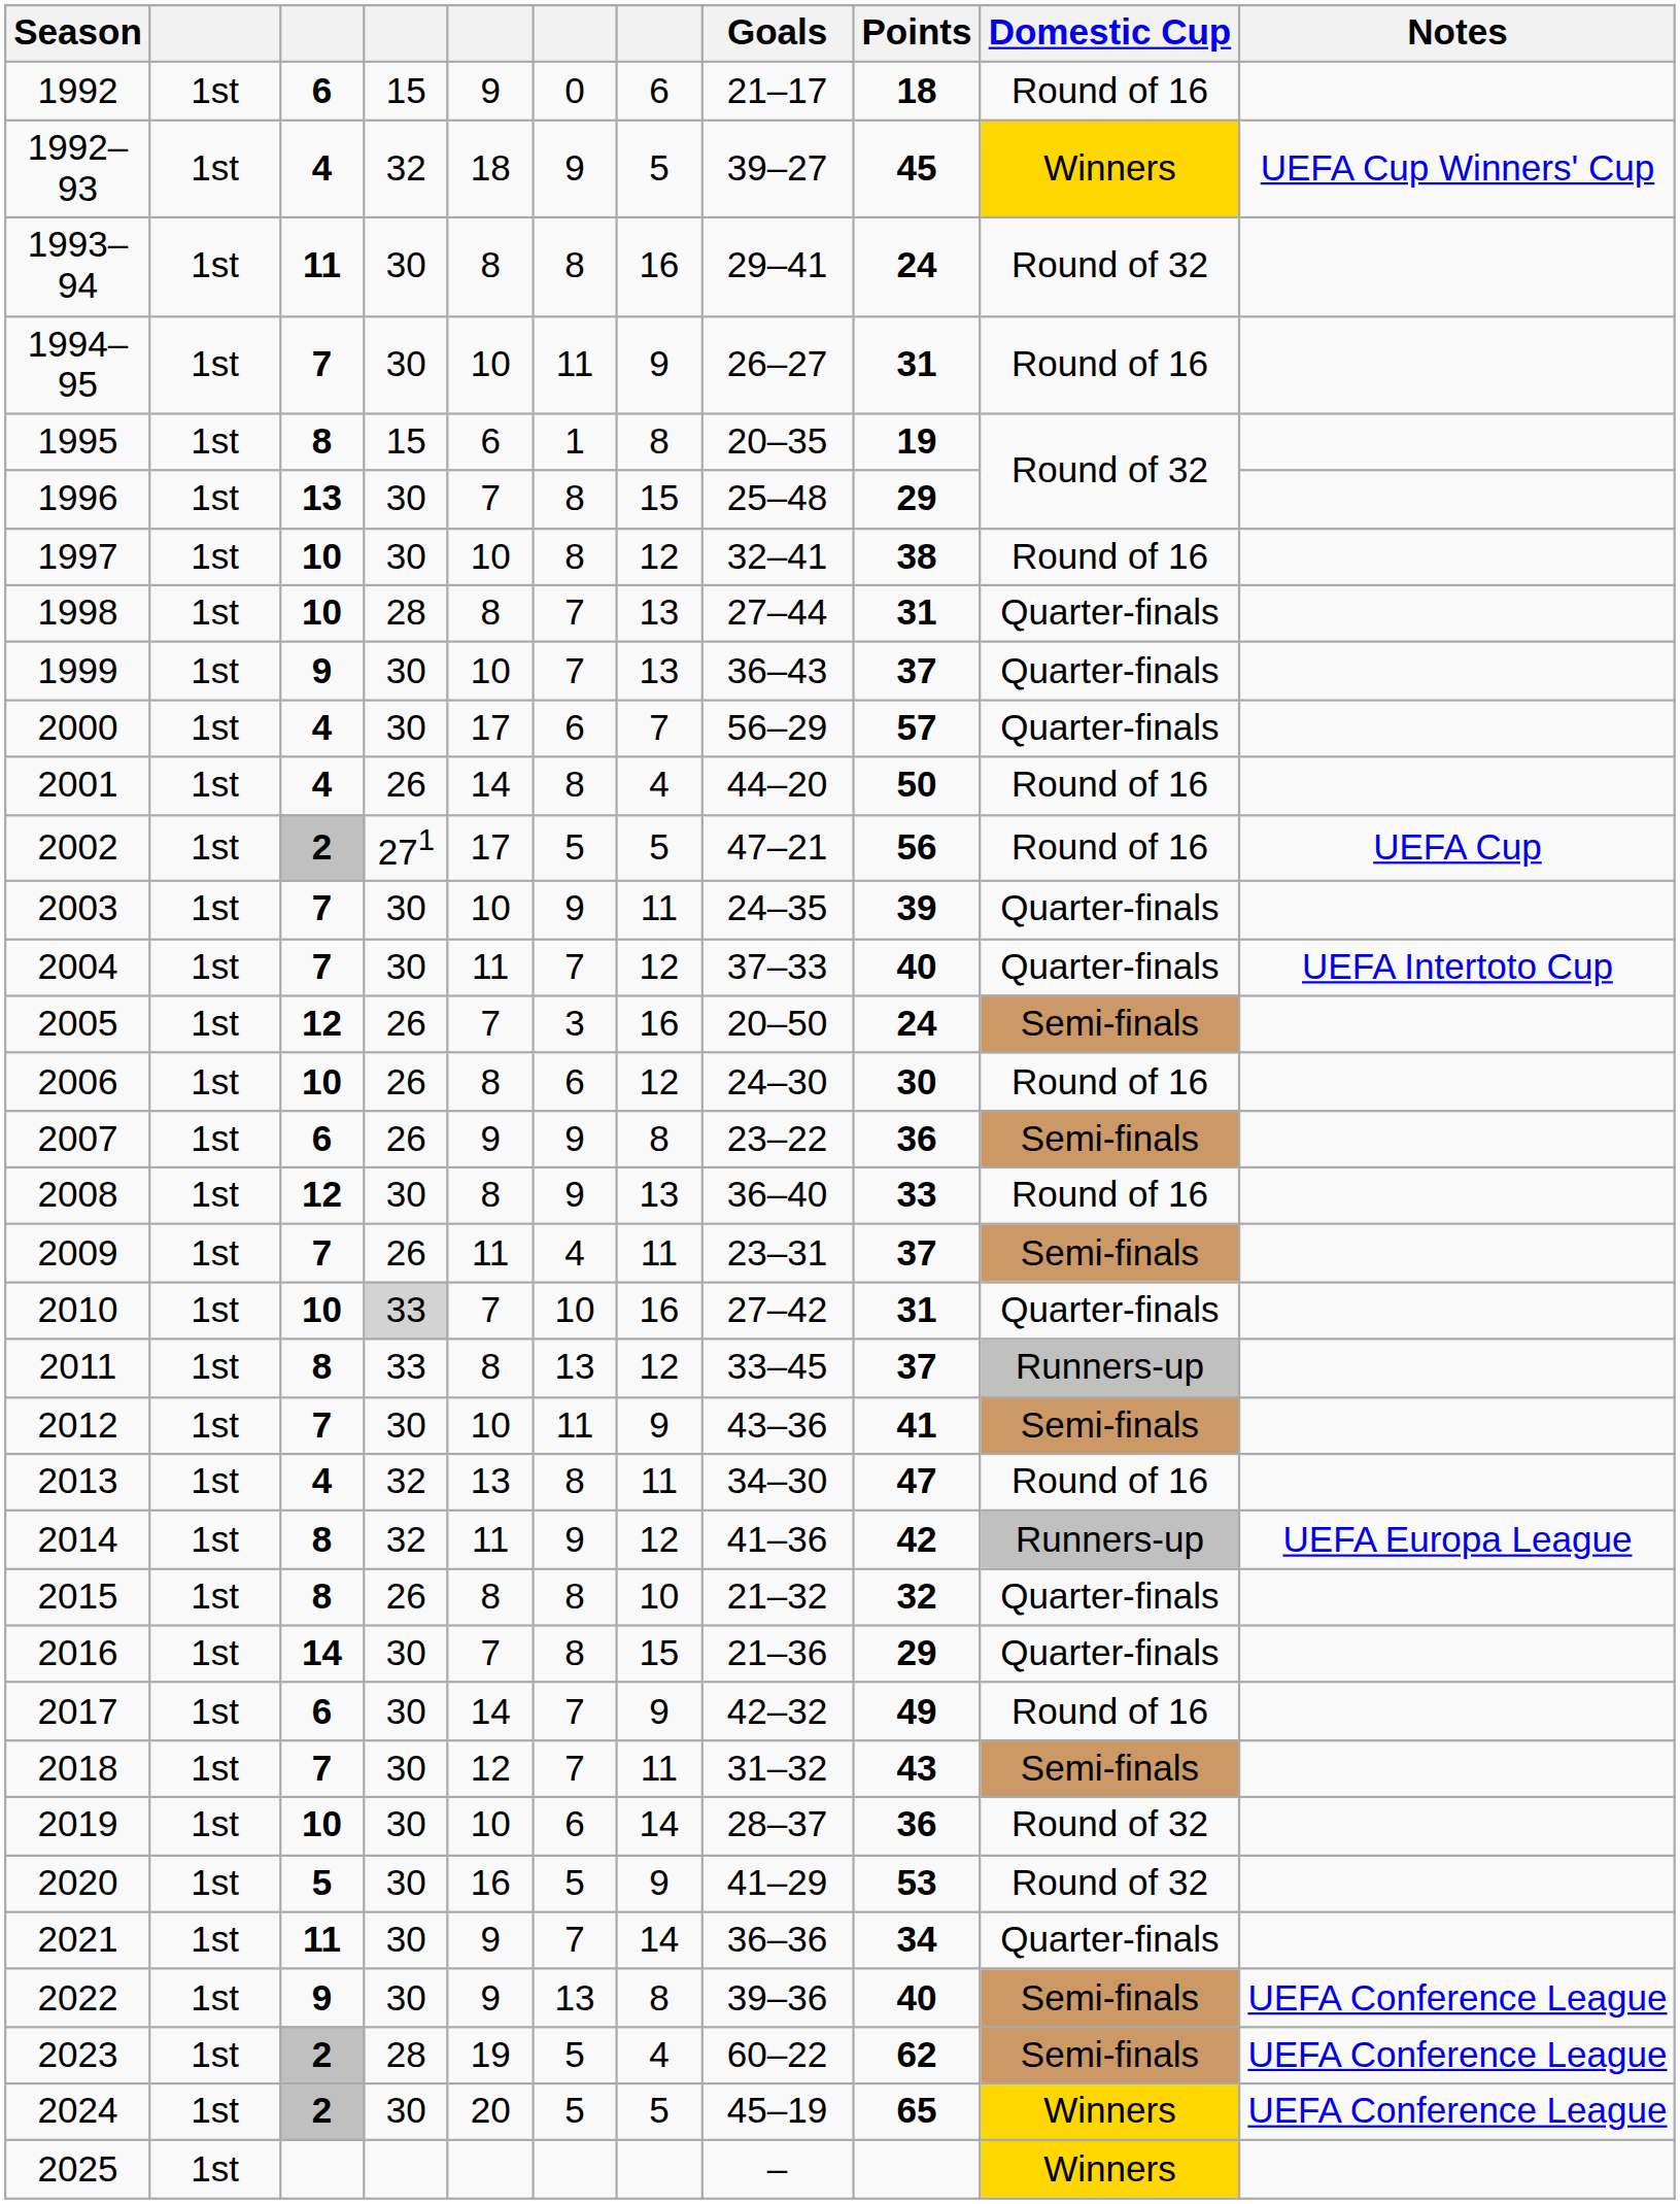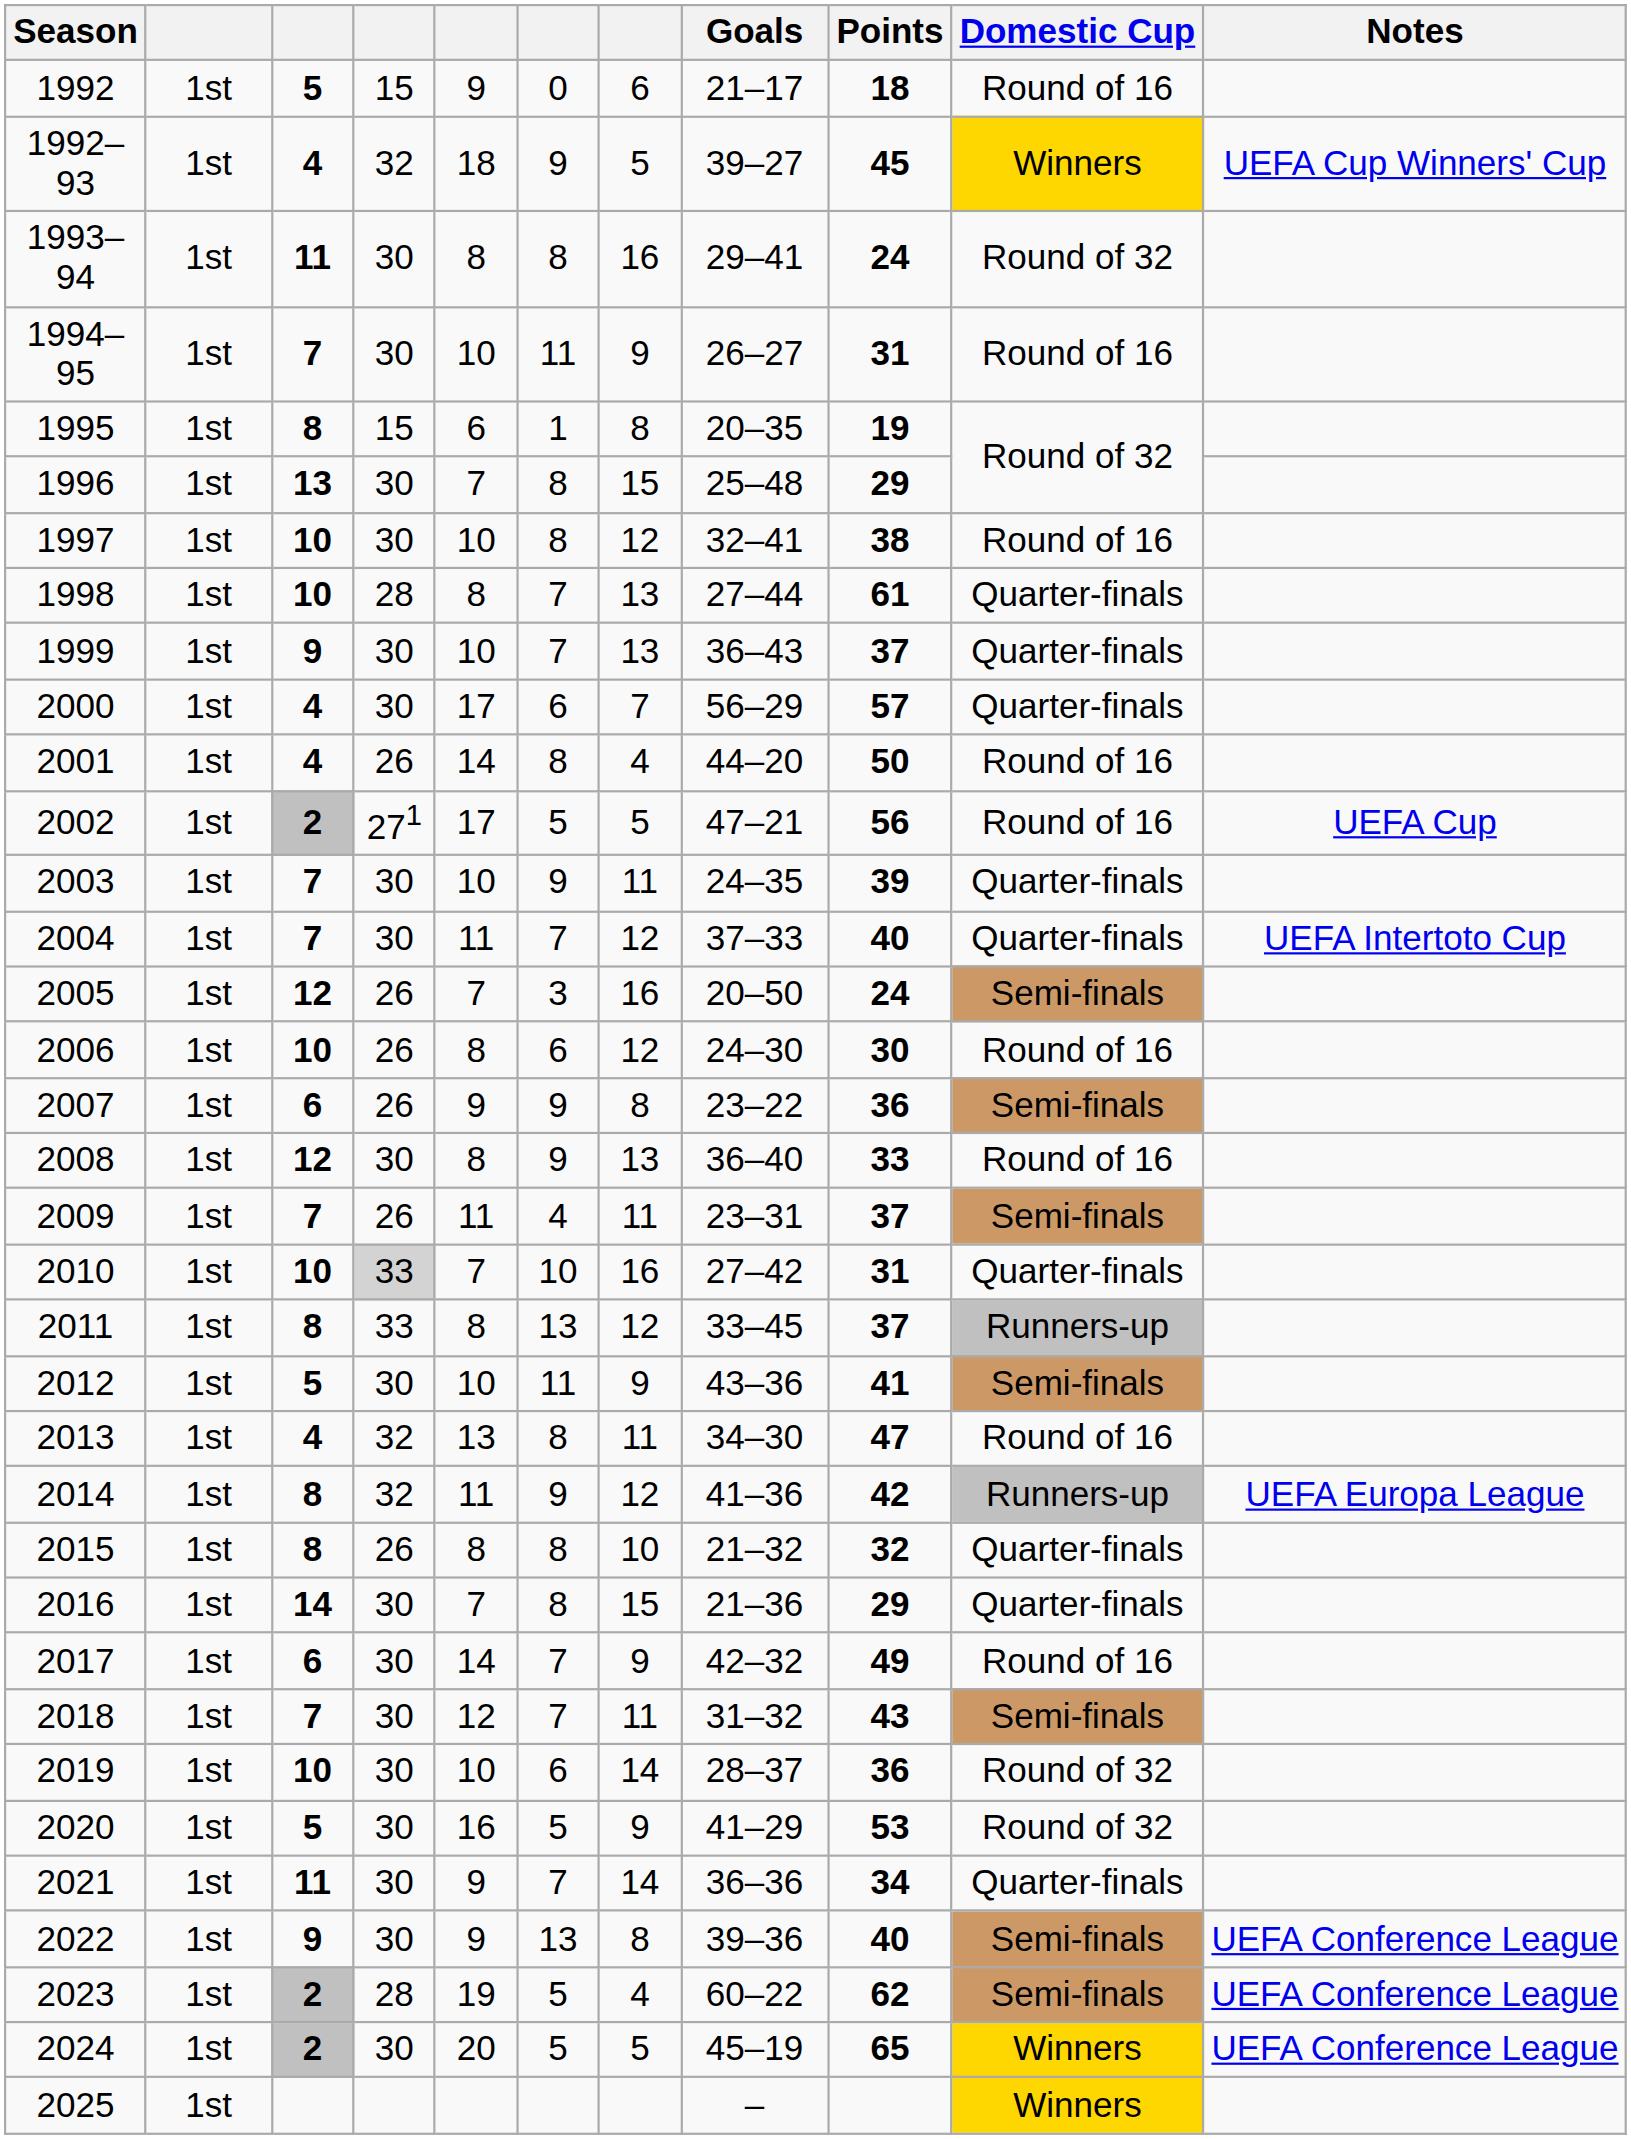 <table class="wikitable" style="text-align: center;">
 <tr>
 <th width=55>Season</th>
 <th width=50></th>
 <th width=30></th>
 <th width=30></th>
 <th width=30></th>
 <th width=30></th>
 <th width=30></th>
 <th width=60>Goals</th>
 <th width=45>Points</th>
 <th><a href='#'>Domestic Cup</a></th>
 <th>Notes</th>
 </tr>
 <tr>
 <td>1992</td>
 <td>1st</td>
-<td><strong>6</strong></td>
+<td><strong>5</strong></td>
 <td>15</td>
 <td>9</td>
 <td>0</td>
 <td>6</td>
 <td>21–17</td>
 <td><strong>18</strong></td>
 <td>Round of 16</td>
 <td></td>
 </tr>
 <tr>
 <td>1992–93</td>
 <td>1st</td>
 <td><strong>4</strong></td>
 <td>32</td>
 <td>18</td>
 <td>9</td>
 <td>5</td>
 <td>39–27</td>
 <td><strong>45</strong></td>
 <td style="background:gold">Winners</td>
 <td><a href='#'>UEFA Cup Winners' Cup</a></td>
 </tr>
 <tr>
 <td>1993–94</td>
 <td>1st</td>
 <td><strong>11</strong></td>
 <td>30</td>
 <td>8</td>
 <td>8</td>
 <td>16</td>
 <td>29–41</td>
 <td><strong>24</strong></td>
 <td>Round of 32</td>
 <td></td>
 </tr>
 <tr>
 <td>1994–95</td>
 <td>1st</td>
 <td><strong>7</strong></td>
 <td>30</td>
 <td>10</td>
 <td>11</td>
 <td>9</td>
 <td>26–27</td>
 <td><strong>31</strong></td>
 <td>Round of 16</td>
 <td></td>
 </tr>
 <tr>
 <td>1995</td>
 <td>1st</td>
 <td><strong>8</strong></td>
 <td>15</td>
 <td>6</td>
 <td>1</td>
 <td>8</td>
 <td>20–35</td>
 <td><strong>19</strong></td>
 <td rowspan="2">Round of 32</td>
 <td></td>
 </tr>
 <tr>
 <td>1996</td>
 <td>1st</td>
 <td><strong>13</strong></td>
 <td>30</td>
 <td>7</td>
 <td>8</td>
 <td>15</td>
 <td>25–48</td>
 <td><strong>29</strong></td>
 <td></td>
 </tr>
 <tr>
 <td>1997</td>
 <td>1st</td>
 <td><strong>10</strong></td>
 <td>30</td>
 <td>10</td>
 <td>8</td>
 <td>12</td>
 <td>32–41</td>
 <td><strong>38</strong></td>
 <td>Round of 16</td>
 <td></td>
 </tr>
 <tr>
 <td>1998</td>
 <td>1st</td>
 <td><strong>10</strong></td>
 <td>28</td>
 <td>8</td>
 <td>7</td>
 <td>13</td>
 <td>27–44</td>
-<td><strong>31</strong></td>
+<td><strong>61</strong></td>
 <td>Quarter-finals</td>
 <td></td>
 </tr>
 <tr>
 <td>1999</td>
 <td>1st</td>
 <td><strong>9</strong></td>
 <td>30</td>
 <td>10</td>
 <td>7</td>
 <td>13</td>
 <td>36–43</td>
 <td><strong>37</strong></td>
 <td>Quarter-finals</td>
 <td></td>
 </tr>
 <tr>
 <td>2000</td>
 <td>1st</td>
 <td><strong>4</strong></td>
 <td>30</td>
 <td>17</td>
 <td>6</td>
 <td>7</td>
 <td>56–29</td>
 <td><strong>57</strong></td>
 <td>Quarter-finals</td>
 <td></td>
 </tr>
 <tr>
 <td>2001</td>
 <td>1st</td>
 <td><strong>4</strong></td>
 <td>26</td>
 <td>14</td>
 <td>8</td>
 <td>4</td>
 <td>44–20</td>
 <td><strong>50</strong></td>
 <td>Round of 16</td>
 <td></td>
 </tr>
 <tr>
 <td>2002</td>
 <td>1st</td>
 <td style="background:silver"><strong>2</strong></td>
 <td>27<sup>1</sup></td>
 <td>17</td>
 <td>5</td>
 <td>5</td>
 <td>47–21</td>
 <td><strong>56</strong></td>
 <td>Round of 16</td>
 <td><a href='#'>UEFA Cup</a></td>
 </tr>
 <tr>
 <td>2003</td>
 <td>1st</td>
 <td><strong>7</strong></td>
 <td>30</td>
 <td>10</td>
 <td>9</td>
 <td>11</td>
 <td>24–35</td>
 <td><strong>39</strong></td>
 <td>Quarter-finals</td>
 <td></td>
 </tr>
 <tr>
 <td>2004</td>
 <td>1st</td>
 <td><strong>7</strong></td>
 <td>30</td>
 <td>11</td>
 <td>7</td>
 <td>12</td>
 <td>37–33</td>
 <td><strong>40</strong></td>
 <td>Quarter-finals</td>
 <td><a href='#'>UEFA Intertoto Cup</a></td>
 </tr>
 <tr>
 <td>2005</td>
 <td>1st</td>
 <td><strong>12</strong></td>
 <td>26</td>
 <td>7</td>
 <td>3</td>
 <td>16</td>
 <td>20–50</td>
 <td><strong>24</strong></td>
 <td style="background:#c96;">Semi-finals</td>
 <td></td>
 </tr>
 <tr>
 <td>2006</td>
 <td>1st</td>
 <td><strong>10</strong></td>
 <td>26</td>
 <td>8</td>
 <td>6</td>
 <td>12</td>
 <td>24–30</td>
 <td><strong>30</strong></td>
 <td>Round of 16</td>
 <td></td>
 </tr>
 <tr>
 <td>2007</td>
 <td>1st</td>
 <td><strong>6</strong></td>
 <td>26</td>
 <td>9</td>
 <td>9</td>
 <td>8</td>
 <td>23–22</td>
 <td><strong>36</strong></td>
 <td style="background:#c96;">Semi-finals</td>
 <td></td>
 </tr>
 <tr>
 <td>2008</td>
 <td>1st</td>
 <td><strong>12</strong></td>
 <td>30</td>
 <td>8</td>
 <td>9</td>
 <td>13</td>
 <td>36–40</td>
 <td><strong>33</strong></td>
 <td>Round of 16</td>
 <td></td>
 </tr>
 <tr>
 <td>2009</td>
 <td>1st</td>
 <td><strong>7</strong></td>
 <td>26</td>
 <td>11</td>
 <td>4</td>
 <td>11</td>
 <td>23–31</td>
 <td><strong>37</strong></td>
 <td style="background:#c96;">Semi-finals</td>
 <td></td>
 </tr>
 <tr>
 <td>2010</td>
 <td>1st</td>
 <td><strong>10</strong></td>
 <td style="background: lightgrey;">33</td>
 <td>7</td>
 <td>10</td>
 <td>16</td>
 <td>27–42</td>
 <td><strong>31</strong></td>
 <td>Quarter-finals</td>
 <td></td>
 </tr>
 <tr>
 <td>2011</td>
 <td>1st</td>
 <td><strong>8</strong></td>
 <td>33</td>
 <td>8</td>
 <td>13</td>
 <td>12</td>
 <td>33–45</td>
 <td><strong>37</strong></td>
 <td style="background:silver">Runners-up</td>
 <td></td>
 </tr>
 <tr>
 <td>2012</td>
 <td>1st</td>
-<td><strong>7</strong></td>
+<td><strong>5</strong></td>
 <td>30</td>
 <td>10</td>
 <td>11</td>
 <td>9</td>
 <td>43–36</td>
 <td><strong>41</strong></td>
 <td style="background:#c96;">Semi-finals</td>
 <td></td>
 </tr>
 <tr>
 <td>2013</td>
 <td>1st</td>
 <td><strong>4</strong></td>
 <td>32</td>
 <td>13</td>
 <td>8</td>
 <td>11</td>
 <td>34–30</td>
 <td><strong>47</strong></td>
 <td>Round of 16</td>
 <td></td>
 </tr>
 <tr>
 <td>2014</td>
 <td>1st</td>
 <td><strong>8</strong></td>
 <td>32</td>
 <td>11</td>
 <td>9</td>
 <td>12</td>
 <td>41–36</td>
 <td><strong>42</strong></td>
 <td style="background:silver">Runners-up</td>
 <td><a href='#'>UEFA Europa League</a></td>
 </tr>
 <tr>
 <td>2015</td>
 <td>1st</td>
 <td><strong>8</strong></td>
 <td>26</td>
 <td>8</td>
 <td>8</td>
 <td>10</td>
 <td>21–32</td>
 <td><strong>32</strong></td>
 <td>Quarter-finals</td>
 <td></td>
 </tr>
 <tr>
 <td>2016</td>
 <td>1st</td>
 <td><strong>14</strong></td>
 <td>30</td>
 <td>7</td>
 <td>8</td>
 <td>15</td>
 <td>21–36</td>
 <td><strong>29</strong></td>
 <td>Quarter-finals</td>
 <td></td>
 </tr>
 <tr>
 <td>2017</td>
 <td>1st</td>
 <td><strong>6</strong></td>
 <td>30</td>
 <td>14</td>
 <td>7</td>
 <td>9</td>
 <td>42–32</td>
 <td><strong>49</strong></td>
 <td>Round of 16</td>
 <td></td>
 </tr>
 <tr>
 <td>2018</td>
 <td>1st</td>
 <td><strong>7</strong></td>
 <td>30</td>
 <td>12</td>
 <td>7</td>
 <td>11</td>
 <td>31–32</td>
 <td><strong>43</strong></td>
 <td style="background:#c96;">Semi-finals</td>
 <td></td>
 </tr>
 <tr>
 <td>2019</td>
 <td>1st</td>
 <td><strong>10</strong></td>
 <td>30</td>
 <td>10</td>
 <td>6</td>
 <td>14</td>
 <td>28–37</td>
 <td><strong>36</strong></td>
 <td>Round of 32</td>
 <td></td>
 </tr>
 <tr>
 <td>2020</td>
 <td>1st</td>
 <td><strong>5</strong></td>
 <td>30</td>
 <td>16</td>
 <td>5</td>
 <td>9</td>
 <td>41–29</td>
 <td><strong>53</strong></td>
 <td>Round of 32</td>
 <td></td>
 </tr>
 <tr>
 <td>2021</td>
 <td>1st</td>
 <td><strong>11</strong></td>
 <td>30</td>
 <td>9</td>
 <td>7</td>
 <td>14</td>
 <td>36–36</td>
 <td><strong>34</strong></td>
 <td>Quarter-finals</td>
 <td></td>
 </tr>
 <tr>
 <td>2022</td>
 <td>1st</td>
 <td><strong>9</strong></td>
 <td>30</td>
 <td>9</td>
 <td>13</td>
 <td>8</td>
 <td>39–36</td>
 <td><strong>40</strong></td>
 <td style="background:#c96;">Semi-finals</td>
 <td><a href='#'>UEFA Conference League</a></td>
 </tr>
 <tr>
 <td>2023</td>
 <td>1st</td>
 <td style="background:silver"><strong>2</strong></td>
 <td>28</td>
 <td>19</td>
 <td>5</td>
 <td>4</td>
 <td>60–22</td>
 <td><strong>62</strong></td>
 <td style="background:#c96;">Semi-finals</td>
 <td><a href='#'>UEFA Conference League</a></td>
 </tr>
 <tr>
 <td>2024</td>
 <td>1st</td>
 <td style="background:silver"><strong>2</strong></td>
 <td>30</td>
 <td>20</td>
 <td>5</td>
 <td>5</td>
 <td>45–19</td>
 <td><strong>65</strong></td>
 <td style="background:gold">Winners</td>
 <td><a href='#'>UEFA Conference League</a></td>
 </tr>
 <tr>
 <td>2025</td>
 <td>1st</td>
 <td></td>
 <td></td>
 <td></td>
 <td></td>
 <td></td>
 <td>–</td>
 <td></td>
 <td style="background:gold">Winners</td>
 <td></td>
 </tr>
 </table>
